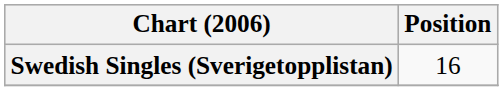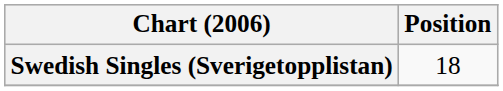 <table class="wikitable sortable plainrowheaders" style="text-align:center;">
 <tr>
 <th scope="col">Chart (2006)</th>
 <th scope="col">Position</th>
 </tr>
 <tr>
 <th scope="row">Swedish Singles (Sverigetopplistan)</th>
-<td>16</td>
+<td>18</td>
 </tr>
 <tr>
 </tr>
 </table>
